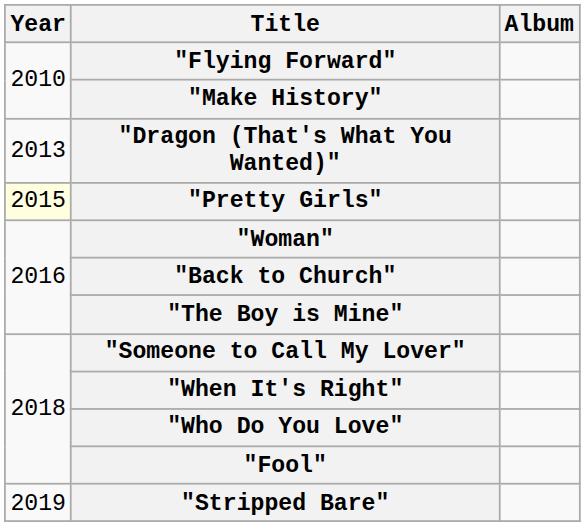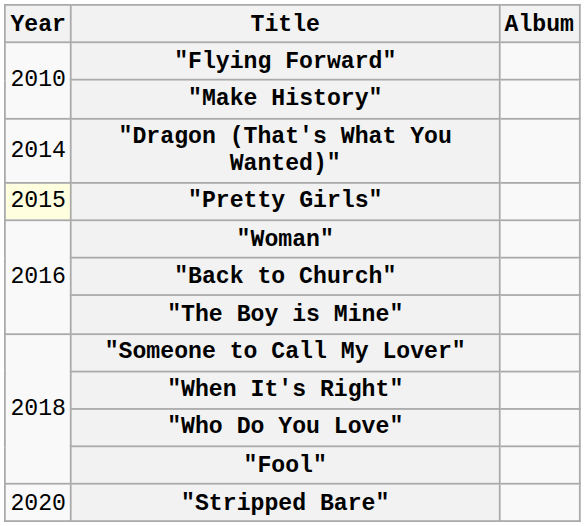 <table class="wikitable plainrowheaders" style="text-align:center;" border="1">
 <tr>
 <th scope="col">Year</th>
 <th scope="col" style="width:18em;">Title</th>
 <th scope="col">Album</th>
 </tr>
 <tr>
 <td rowspan=2>2010</td>
 <th scope="row">"Flying Forward"</th>
 <td></td>
 </tr>
 <tr>
 <th scope="row">"Make History"</th>
 <td></td>
 </tr>
 <tr>
-<td>2013</td>
+<td>2014</td>
 <th scope="row">"Dragon (That's What You Wanted)"</th>
 <td></td>
 </tr>
 <tr>
 <td style="background: lightyellow;">2015</td>
 <th scope="row">"Pretty Girls"</th>
 <td></td>
 </tr>
 <tr>
 <td rowspan=3>2016</td>
 <th scope="row">"Woman"</th>
 <td></td>
 </tr>
 <tr>
 <th scope="row">"Back to Church"</th>
 <td></td>
 </tr>
 <tr>
 <th scope="row">"The Boy is Mine"</th>
 <td></td>
 </tr>
 <tr>
 <td rowspan=4>2018</td>
 <th scope="row">"Someone to Call My Lover"</th>
 <td></td>
 </tr>
 <tr>
 <th scope="row">"When It's Right"</th>
 <td></td>
 </tr>
 <tr>
 <th scope="row">"Who Do You Love"</th>
 <td></td>
 </tr>
 <tr>
 <th scope="row">"Fool"</th>
 <td></td>
 </tr>
 <tr>
-<td>2019</td>
+<td>2020</td>
 <th scope="row">"Stripped Bare"</th>
 <td></td>
 </tr>
 </table>
